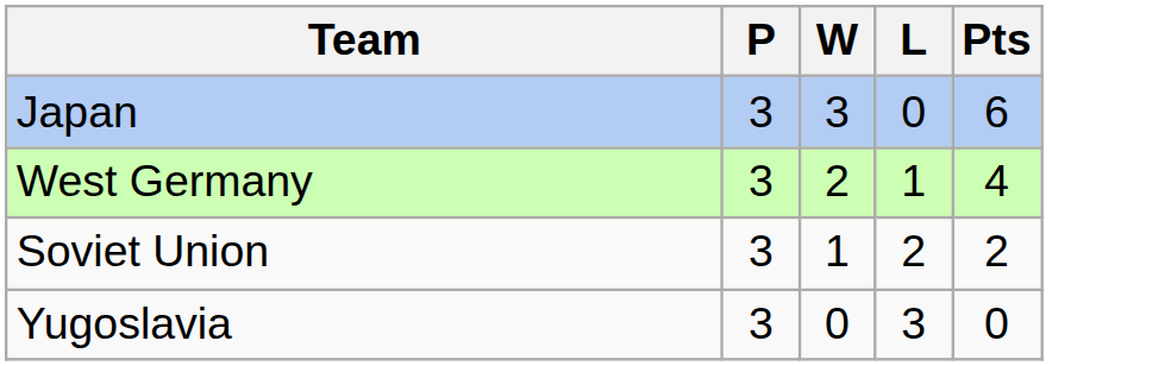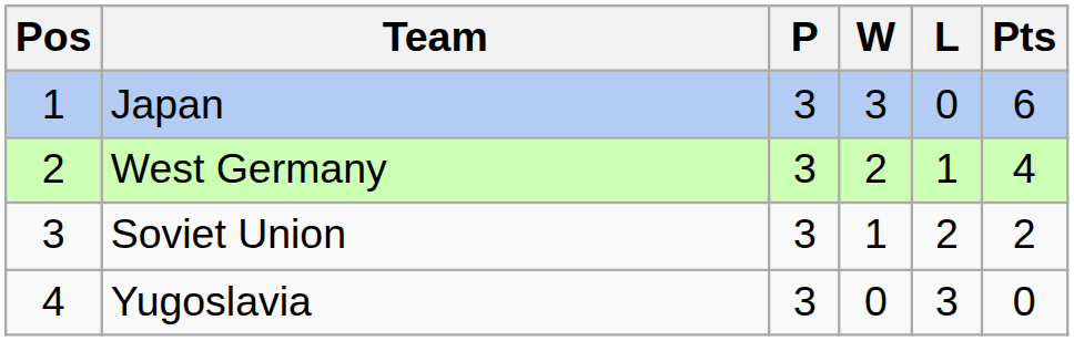 <table class="wikitable" style="font-size: 100%">
 <tr>
+<th width=15>Pos</th>
 <th width=250>Team</th>
 <th width=20>P</th>
 <th width=20>W</th>
 <th width=20>L</th>
 <th width=20>Pts</th>
 </tr>
 <tr align=center style="background: #b2ccf4;">
+<td>1</td>
 <td align="left"> Japan</td>
 <td>3</td>
 <td>3</td>
 <td>0</td>
 <td>6</td>
 </tr>
 <tr align=center style="background: #ccffb3;">
+<td>2</td>
 <td align="left"> West Germany</td>
 <td>3</td>
 <td>2</td>
 <td>1</td>
 <td>4</td>
 </tr>
 <tr align=center>
+<td>3</td>
 <td align="left"> Soviet Union</td>
 <td>3</td>
 <td>1</td>
 <td>2</td>
 <td>2</td>
 </tr>
 <tr align=center>
+<td>4</td>
 <td align="left"> Yugoslavia</td>
 <td>3</td>
 <td>0</td>
 <td>3</td>
 <td>0</td>
 </tr>
 </table>
